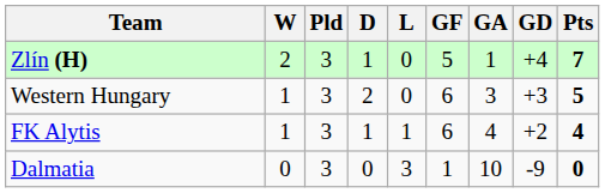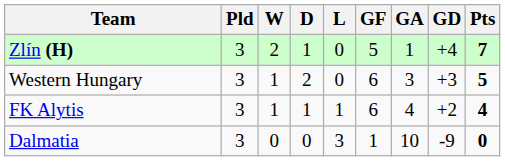 <table class="wikitable" style="text-align:center;">
 <tr>
 <th width=175>Team</th>
+<th width=20 abbr="Played">Pld</th>
 <th width=20 abbr="Won">W</th>
-<th width=20 abbr="Played">Pld</th>
 <th width=20 abbr="Drawn">D</th>
 <th width=20 abbr="Lost">L</th>
 <th width=20 abbr="Goals for">GF</th>
 <th width=20 abbr="Goals against">GA</th>
 <th width=20 abbr="Goal difference">GD</th>
 <th width=20 abbr="Points">Pts</th>
 </tr>
 <tr bgcolor="#ccffcc">
 <td align=left> <a href='#'>Zlín</a> <strong>(H)</strong></td>
+<td>3</td>
 <td>2</td>
-<td>3</td>
 <td>1</td>
 <td>0</td>
 <td>5</td>
 <td>1</td>
 <td>+4</td>
 <td><strong>7</strong></td>
 </tr>
 <tr>
 <td align=left> Western Hungary</td>
+<td>3</td>
 <td>1</td>
-<td>3</td>
 <td>2</td>
 <td>0</td>
 <td>6</td>
 <td>3</td>
 <td>+3</td>
 <td><strong>5</strong></td>
 </tr>
 <tr>
 <td align=left> <a href='#'>FK Alytis</a></td>
+<td>3</td>
 <td>1</td>
-<td>3</td>
 <td>1</td>
 <td>1</td>
 <td>6</td>
 <td>4</td>
 <td>+2</td>
 <td><strong>4</strong></td>
 </tr>
 <tr>
 <td align=left> <a href='#'>Dalmatia</a></td>
+<td>3</td>
 <td>0</td>
-<td>3</td>
 <td>0</td>
 <td>3</td>
 <td>1</td>
 <td>10</td>
 <td>-9</td>
 <td><strong>0</strong></td>
 </tr>
 </table>
